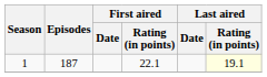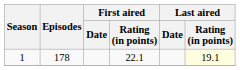 <table class="wikitable" style="text-align: center">
 <tr>
 <th scope="col" rowspan="2">Season</th>
 <th scope="col" rowspan="2" colspan="1">Episodes</th>
 <th scope="col" colspan="2">First aired</th>
 <th scope="col" colspan="2">Last aired</th>
 </tr>
 <tr>
 <th scope="col">Date</th>
 <th scope="col">Rating<br>(in points)</th>
 <th scope="col">Date</th>
 <th scope="col">Rating<br>(in points)</th>
 </tr>
 <tr>
 <td>1</td>
-<td>187</td>
+<td>178</td>
 <td></td>
 <td>22.1</td>
 <td></td>
 <td style="background: lightyellow;">19.1</td>
 </tr>
 <tr>
 </tr>
 </table>
